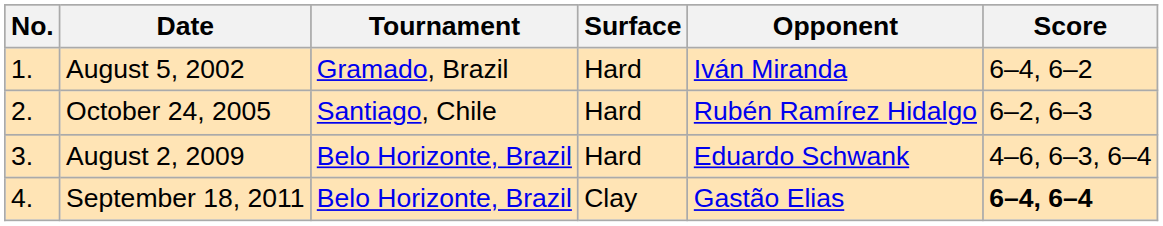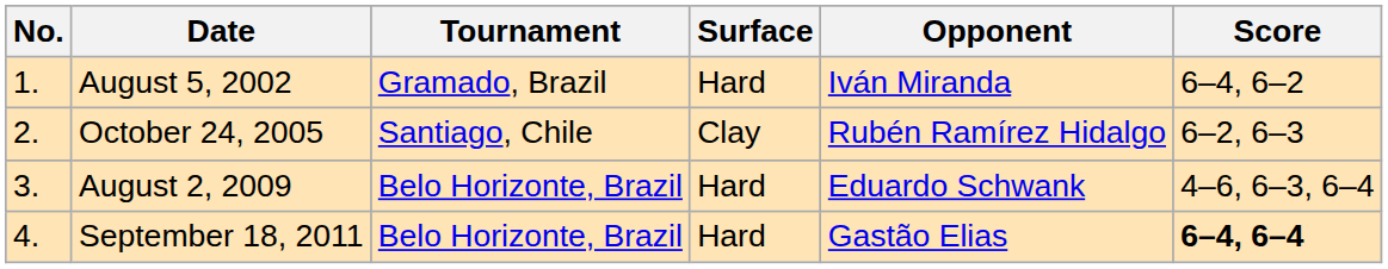 <table class="sortable wikitable" style=font-size:97%>
 <tr>
 <th>No.</th>
 <th>Date</th>
 <th>Tournament</th>
 <th>Surface</th>
 <th>Opponent</th>
 <th>Score</th>
 </tr>
 <tr bgcolor=moccasin>
 <td>1.</td>
 <td>August 5, 2002</td>
 <td><a href='#'>Gramado</a>, Brazil</td>
 <td>Hard</td>
 <td> <a href='#'>Iván Miranda</a></td>
 <td>6–4, 6–2</td>
 </tr>
 <tr bgcolor=moccasin>
 <td>2.</td>
 <td>October 24, 2005</td>
 <td><a href='#'>Santiago</a>, Chile</td>
-<td>Hard</td>
+<td>Clay</td>
 <td> <a href='#'>Rubén Ramírez Hidalgo</a></td>
 <td>6–2, 6–3</td>
 </tr>
 <tr bgcolor=moccasin>
 <td>3.</td>
 <td>August 2, 2009</td>
 <td><a href='#'>Belo Horizonte, Brazil</a></td>
 <td>Hard</td>
 <td> <a href='#'>Eduardo Schwank</a></td>
 <td>4–6, 6–3, 6–4</td>
 </tr>
 <tr bgcolor=moccasin>
 <td>4.</td>
 <td>September 18, 2011</td>
 <td><a href='#'>Belo Horizonte, Brazil</a></td>
-<td>Clay</td>
+<td>Hard</td>
 <td> <a href='#'>Gastão Elias</a></td>
 <td><strong>6–4, 6–4</strong></td>
 </tr>
 </table>
